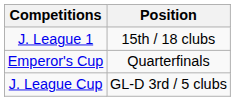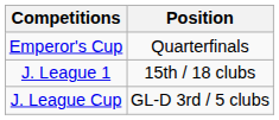 <table class="wikitable" style="text-align:center;">
 <tr>
 <th>Competitions</th>
 <th>Position</th>
 </tr>
 <tr>
+<td><a href='#'>Emperor's Cup</a></td>
+<td>Quarterfinals</td>
+</tr>
+<tr>
 <td><a href='#'>J. League 1</a></td>
 <td>15th / 18 clubs</td>
-</tr>
-<tr>
-<td><a href='#'>Emperor's Cup</a></td>
-<td>Quarterfinals</td>
 </tr>
 <tr>
 <td><a href='#'>J. League Cup</a></td>
 <td>GL-D 3rd / 5 clubs</td>
 </tr>
 </table>
